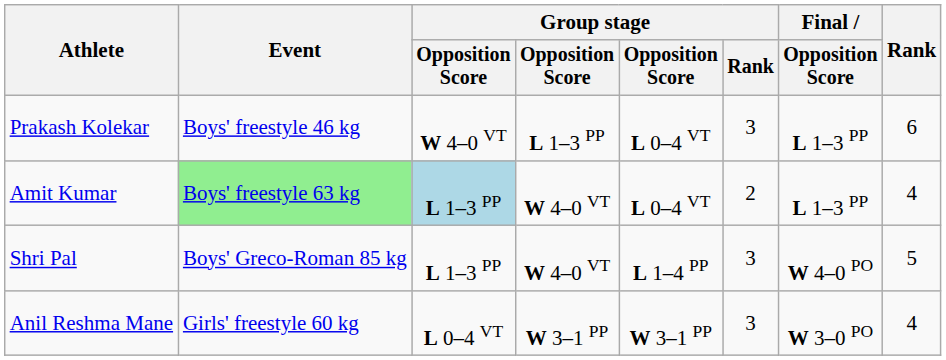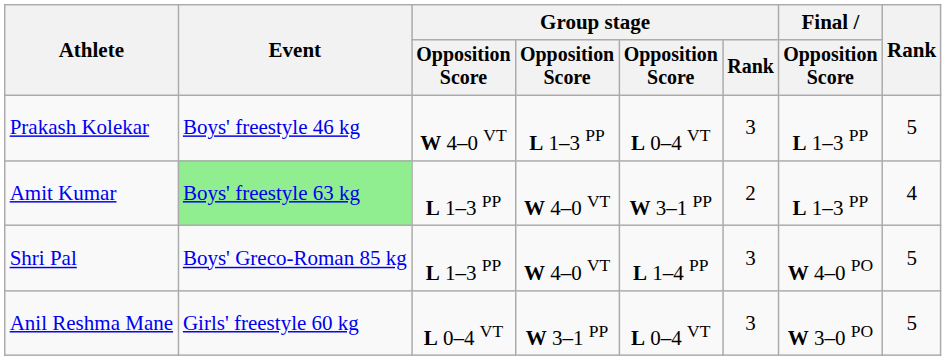 <table class="wikitable" style="font-size:90%">
 <tr>
 <th rowspan=2>Athlete</th>
 <th rowspan=2>Event</th>
 <th colspan=4>Group stage</th>
 <th>Final / </th>
 <th rowspan=2>Rank</th>
 </tr>
 <tr style="font-size:95%">
 <th>Opposition<br>Score</th>
 <th>Opposition<br>Score</th>
 <th>Opposition<br>Score</th>
 <th>Rank</th>
 <th>Opposition<br>Score</th>
 </tr>
 <tr align=center>
 <td align=left><a href='#'>Prakash Kolekar</a></td>
 <td align=left><a href='#'>Boys' freestyle 46 kg</a></td>
 <td><br><strong>W</strong> 4–0 <sup>VT</sup></td>
 <td><br><strong>L</strong> 1–3 <sup>PP</sup></td>
 <td><br><strong>L</strong> 0–4 <sup>VT</sup></td>
 <td>3</td>
 <td><br><strong>L</strong> 1–3 <sup>PP</sup></td>
-<td>6</td>
+<td>5</td>
 </tr>
 <tr align=center>
 <td align=left><a href='#'>Amit Kumar</a></td>
 <td align=left style="background: lightgreen;"><a href='#'>Boys' freestyle 63 kg</a></td>
-<td style="background: lightblue;"><br><strong>L</strong> 1–3 <sup>PP</sup></td>
+<td><br><strong>L</strong> 1–3 <sup>PP</sup></td>
 <td><br><strong>W</strong> 4–0 <sup>VT</sup></td>
-<td><br><strong>L</strong> 0–4 <sup>VT</sup></td>
+<td><br><strong>W</strong> 3–1 <sup>PP</sup></td>
 <td>2</td>
 <td><br><strong>L</strong> 1–3 <sup>PP</sup></td>
 <td>4</td>
 </tr>
 <tr align=center>
 <td align=left><a href='#'>Shri Pal</a></td>
 <td align=left><a href='#'>Boys' Greco-Roman 85 kg</a></td>
 <td><br><strong>L</strong> 1–3 <sup>PP</sup></td>
 <td><br><strong>W</strong> 4–0 <sup>VT</sup></td>
 <td><br><strong>L</strong> 1–4 <sup>PP</sup></td>
 <td>3</td>
 <td><br><strong>W</strong> 4–0 <sup>PO</sup></td>
 <td>5</td>
 </tr>
 <tr align=center>
 <td align=left><a href='#'>Anil Reshma Mane</a></td>
 <td align=left><a href='#'>Girls' freestyle 60 kg</a></td>
 <td><br><strong>L</strong> 0–4 <sup>VT</sup></td>
 <td><br><strong>W</strong> 3–1 <sup>PP</sup></td>
-<td><br><strong>W</strong> 3–1 <sup>PP</sup></td>
+<td><br><strong>L</strong> 0–4 <sup>VT</sup></td>
 <td>3</td>
 <td><br><strong>W</strong> 3–0 <sup>PO</sup></td>
-<td>4</td>
+<td>5</td>
 </tr>
 </table>
